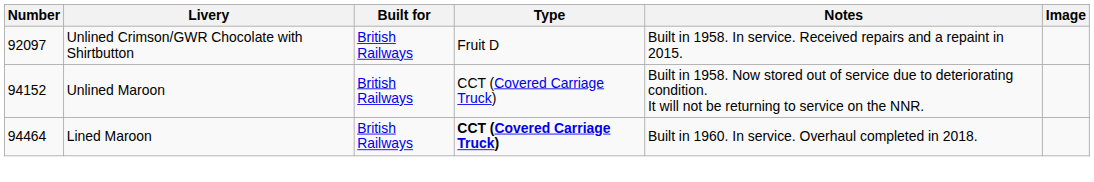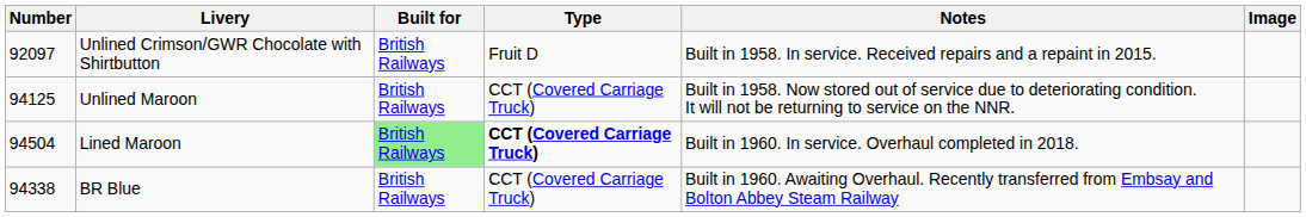 <table class="wikitable">
 <tr>
 <th>Number</th>
 <th>Livery</th>
 <th>Built for</th>
 <th>Type</th>
 <th>Notes</th>
 <th>Image</th>
 </tr>
 <tr>
 <td>92097</td>
 <td>Unlined Crimson/GWR Chocolate with Shirtbutton</td>
 <td><a href='#'>British Railways</a></td>
 <td>Fruit D</td>
 <td>Built in 1958. In service. Received repairs and a repaint in 2015.</td>
 <td></td>
 </tr>
 <tr>
-<td>94152</td>
+<td>94125</td>
 <td>Unlined Maroon</td>
 <td><a href='#'>British Railways</a></td>
 <td>CCT (<a href='#'>Covered Carriage Truck</a>)</td>
 <td>Built in 1958. Now stored out of service due to deteriorating condition.<br>It will not be returning to service on the NNR.</td>
 <td></td>
 </tr>
 <tr>
-<td>94464</td>
+<td>94504</td>
 <td>Lined Maroon</td>
-<td><a href='#'>British Railways</a></td>
+<td style="background: lightgreen;"><a href='#'>British Railways</a></td>
 <td><strong>CCT (<a href='#'>Covered Carriage Truck</a>)</strong></td>
 <td>Built in 1960. In service. Overhaul completed in 2018.</td>
 </tr>
+<tr>
+<td>94338</td>
+<td>BR Blue</td>
+<td><a href='#'>British Railways</a></td>
+<td>CCT (<a href='#'>Covered Carriage Truck</a>)</td>
+<td>Built in 1960. Awaiting Overhaul. Recently transferred from <a href='#'>Embsay and Bolton Abbey Steam Railway</a></td>
+<td></td>
+</tr>
 </table>
